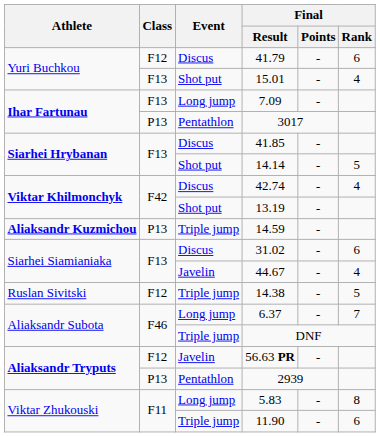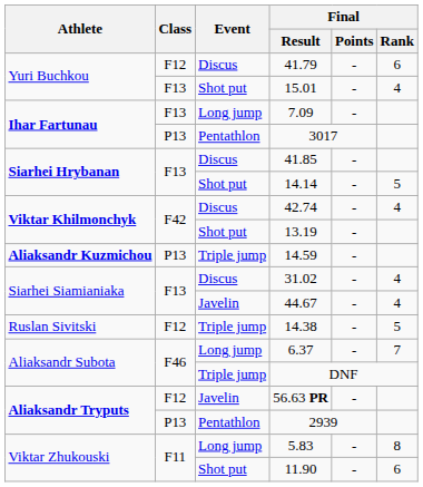 <table class=wikitable style="font-size:90%">
 <tr>
 <th rowspan="2">Athlete</th>
 <th rowspan="2">Class</th>
 <th rowspan="2">Event</th>
 <th colspan="3">Final</th>
 </tr>
 <tr>
 <th>Result</th>
 <th>Points</th>
 <th>Rank</th>
 </tr>
 <tr>
 <td rowspan="2"><a href='#'>Yuri Buchkou</a></td>
 <td style="text-align:center;">F12</td>
 <td><a href='#'>Discus</a></td>
 <td style="text-align:center;">41.79</td>
 <td style="text-align:center;">-</td>
 <td style="text-align:center;">6</td>
 </tr>
 <tr>
 <td style="text-align:center;">F13</td>
 <td><a href='#'>Shot put</a></td>
 <td style="text-align:center;">15.01</td>
 <td style="text-align:center;">-</td>
 <td style="text-align:center;">4</td>
 </tr>
 <tr>
 <td rowspan="2"><strong><a href='#'>Ihar Fartunau</a></strong></td>
 <td style="text-align:center;">F13</td>
 <td><a href='#'>Long jump</a></td>
 <td style="text-align:center;">7.09</td>
 <td style="text-align:center;">-</td>
 <td style="text-align:center;"></td>
 </tr>
 <tr>
 <td style="text-align:center;">P13</td>
 <td><a href='#'>Pentathlon</a></td>
 <td style="text-align:center;" colspan="2">3017</td>
 <td style="text-align:center;"></td>
 </tr>
 <tr>
 <td rowspan="2"><strong><a href='#'>Siarhei Hrybanan</a></strong></td>
 <td rowspan="2" style="text-align:center;">F13</td>
 <td><a href='#'>Discus</a></td>
 <td style="text-align:center;">41.85</td>
 <td style="text-align:center;">-</td>
 <td style="text-align:center;"></td>
 </tr>
 <tr>
 <td><a href='#'>Shot put</a></td>
 <td style="text-align:center;">14.14</td>
 <td style="text-align:center;">-</td>
 <td style="text-align:center;">5</td>
 </tr>
 <tr>
 <td rowspan="2"><strong><a href='#'>Viktar Khilmonchyk</a></strong></td>
 <td rowspan="2" style="text-align:center;">F42</td>
 <td><a href='#'>Discus</a></td>
 <td style="text-align:center;">42.74</td>
 <td style="text-align:center;">-</td>
 <td style="text-align:center;">4</td>
 </tr>
 <tr>
 <td><a href='#'>Shot put</a></td>
 <td style="text-align:center;">13.19</td>
 <td style="text-align:center;">-</td>
 <td style="text-align:center;"></td>
 </tr>
 <tr>
 <td><strong><a href='#'>Aliaksandr Kuzmichou</a></strong></td>
 <td style="text-align:center;">P13</td>
 <td><a href='#'>Triple jump</a></td>
 <td style="text-align:center;">14.59</td>
 <td style="text-align:center;">-</td>
 <td style="text-align:center;"></td>
 </tr>
 <tr>
 <td rowspan="2"><a href='#'>Siarhei Siamianiaka</a></td>
 <td rowspan="2" style="text-align:center;">F13</td>
 <td><a href='#'>Discus</a></td>
 <td style="text-align:center;">31.02</td>
 <td style="text-align:center;">-</td>
-<td style="text-align:center;">6</td>
+<td style="text-align:center;">4</td>
 </tr>
 <tr>
 <td><a href='#'>Javelin</a></td>
 <td style="text-align:center;">44.67</td>
 <td style="text-align:center;">-</td>
 <td style="text-align:center;">4</td>
 </tr>
 <tr>
 <td><a href='#'>Ruslan Sivitski</a></td>
 <td style="text-align:center;">F12</td>
 <td><a href='#'>Triple jump</a></td>
 <td style="text-align:center;">14.38</td>
 <td style="text-align:center;">-</td>
 <td style="text-align:center;">5</td>
 </tr>
 <tr>
 <td rowspan="2"><a href='#'>Aliaksandr Subota</a></td>
 <td rowspan="2" style="text-align:center;">F46</td>
 <td><a href='#'>Long jump</a></td>
 <td style="text-align:center;">6.37</td>
 <td style="text-align:center;">-</td>
 <td style="text-align:center;">7</td>
 </tr>
 <tr>
 <td><a href='#'>Triple jump</a></td>
 <td style="text-align:center;" colspan="3">DNF</td>
 </tr>
 <tr>
 <td rowspan="2"><strong><a href='#'>Aliaksandr Tryputs</a></strong></td>
 <td style="text-align:center;">F12</td>
 <td><a href='#'>Javelin</a></td>
 <td style="text-align:center;">56.63 <strong>PR</strong></td>
 <td style="text-align:center;">-</td>
 <td style="text-align:center;"></td>
 </tr>
 <tr>
 <td style="text-align:center;">P13</td>
 <td><a href='#'>Pentathlon</a></td>
 <td style="text-align:center;" colspan="2">2939</td>
 <td style="text-align:center;"></td>
 </tr>
 <tr>
 <td rowspan="2"><a href='#'>Viktar Zhukouski</a></td>
 <td rowspan="2" style="text-align:center;">F11</td>
 <td><a href='#'>Long jump</a></td>
 <td style="text-align:center;">5.83</td>
 <td style="text-align:center;">-</td>
 <td style="text-align:center;">8</td>
 </tr>
 <tr>
-<td><a href='#'>Triple jump</a></td>
+<td><a href='#'>Shot put</a></td>
 <td style="text-align:center;">11.90</td>
 <td style="text-align:center;">-</td>
 <td style="text-align:center;">6</td>
 </tr>
 </table>
